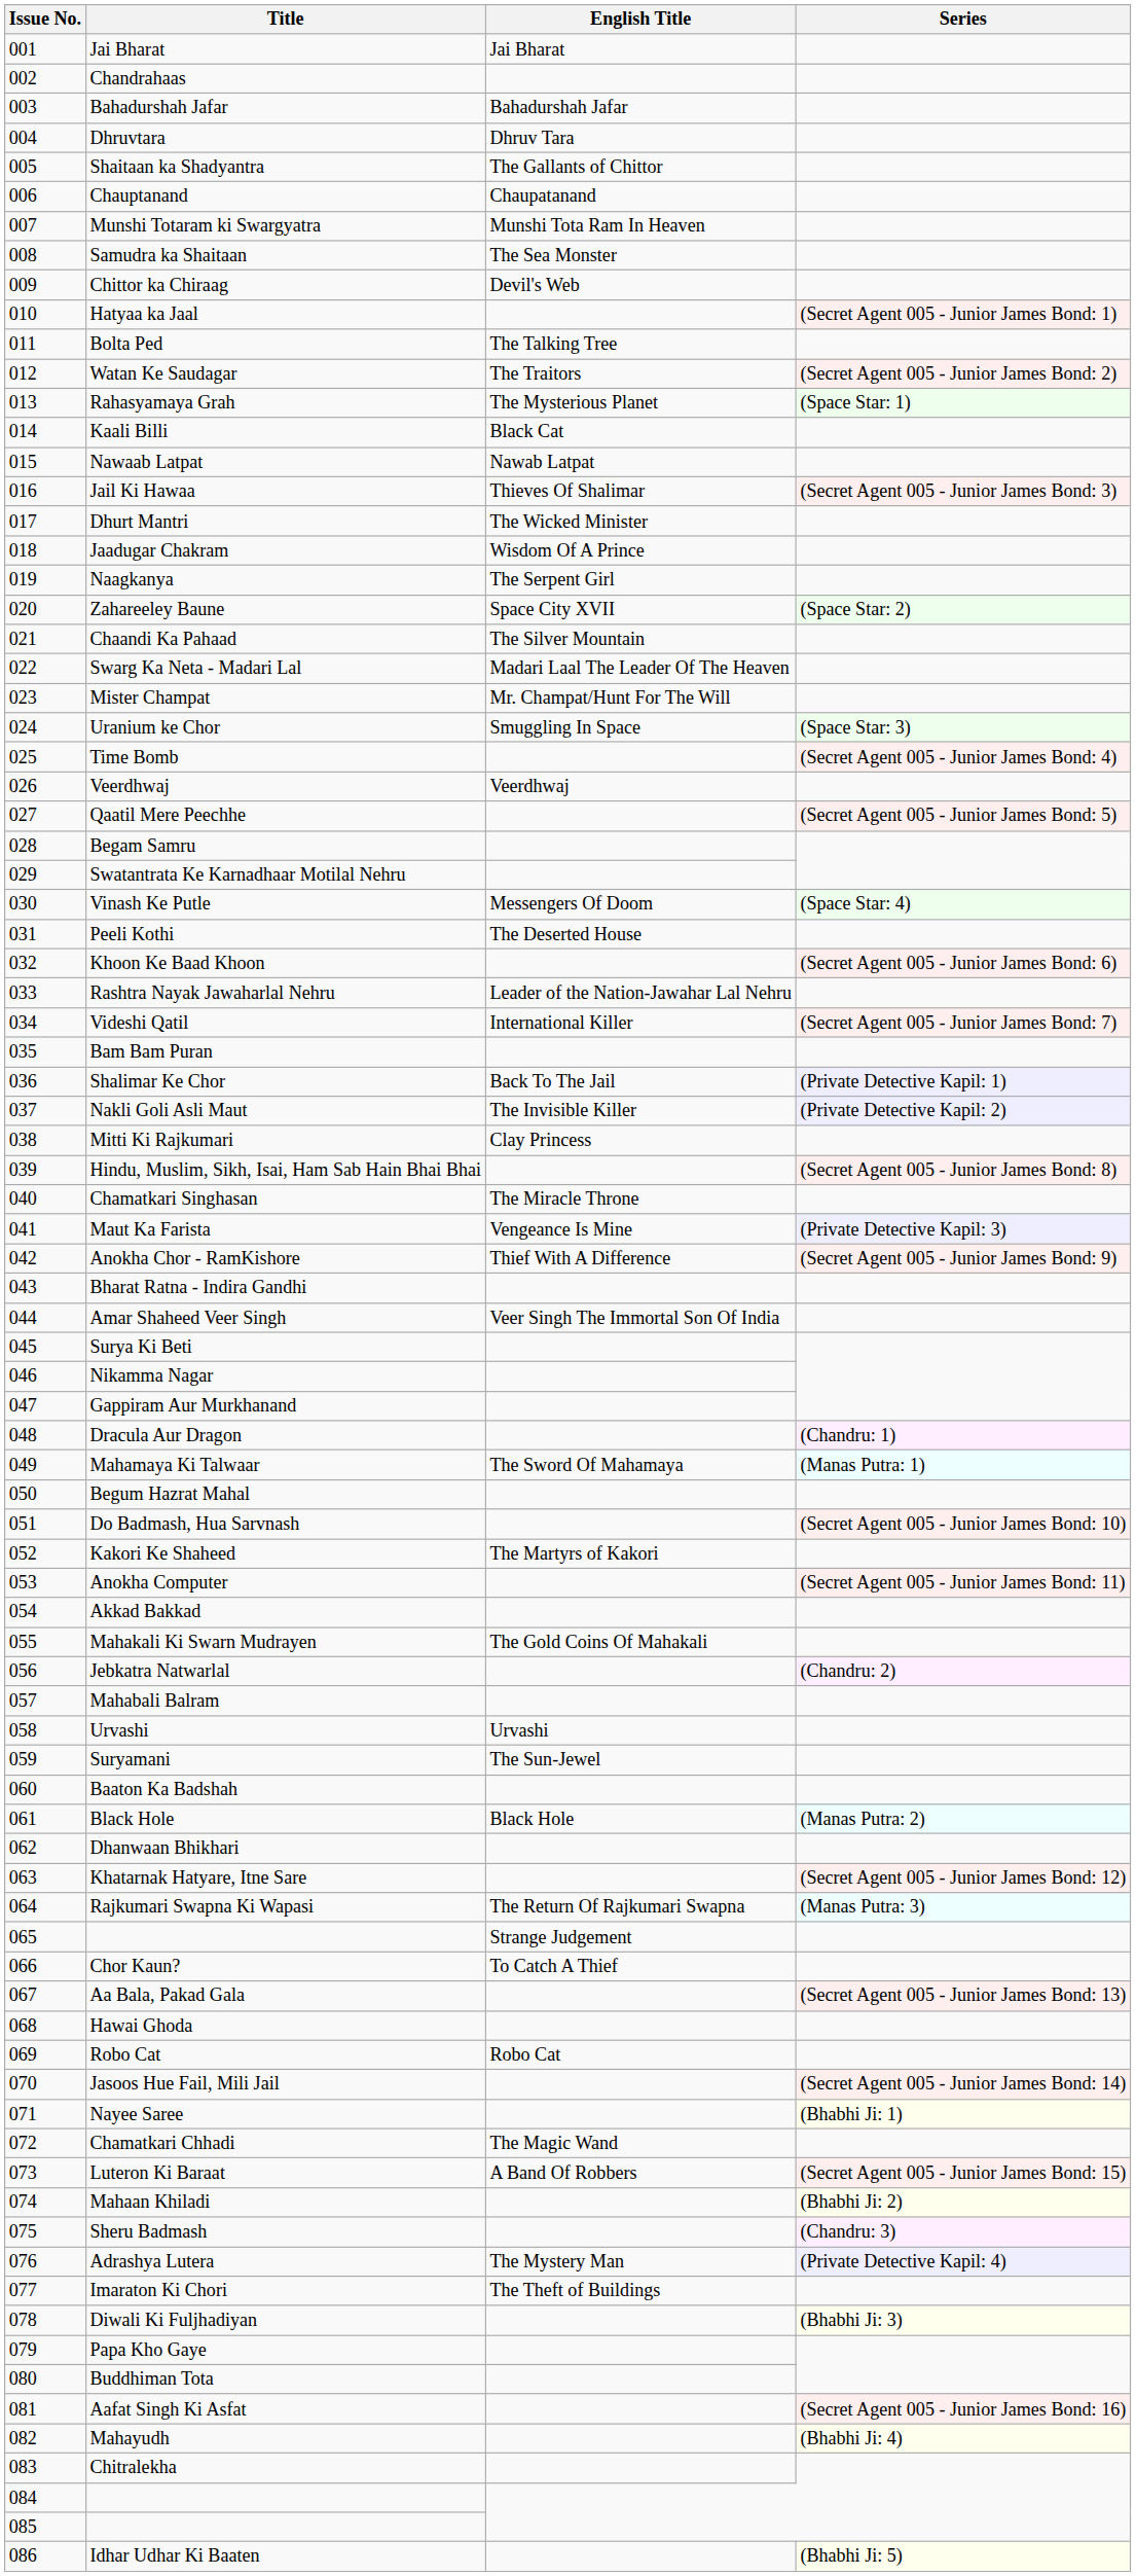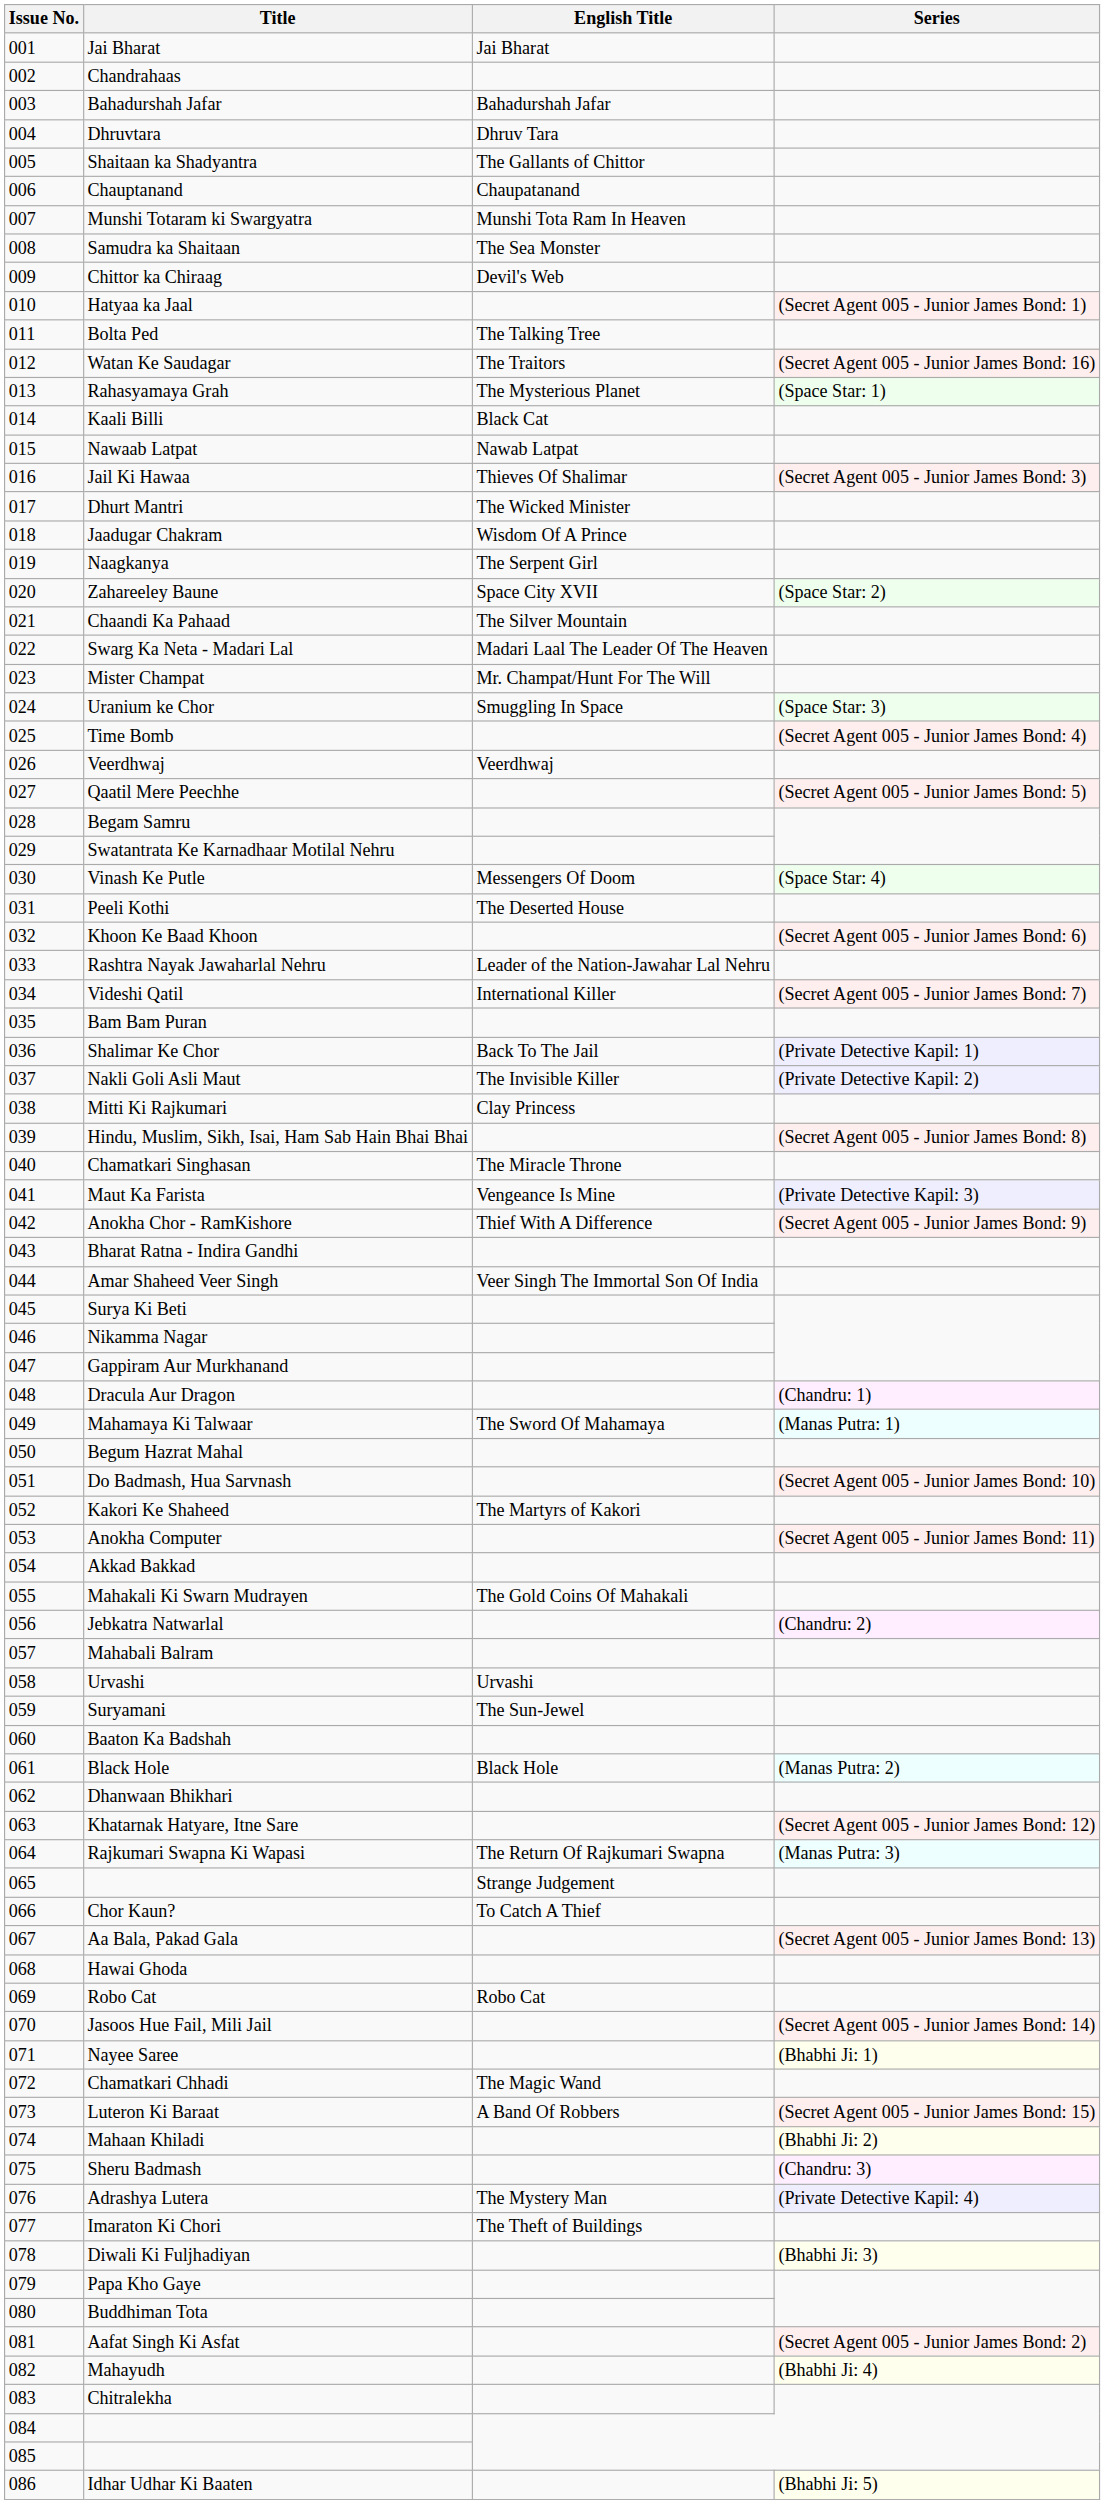 <table class="wikitable">
 <tr>
 <th>Issue No.</th>
 <th>Title</th>
 <th>English Title</th>
 <th>Series</th>
 </tr>
 <tr>
 <td>001</td>
 <td>Jai Bharat</td>
 <td>Jai Bharat</td>
 <td></td>
 </tr>
 <tr>
 <td>002</td>
 <td>Chandrahaas</td>
 <td></td>
 </tr>
 <tr>
 <td>003</td>
 <td>Bahadurshah Jafar</td>
 <td>Bahadurshah Jafar</td>
 <td></td>
 </tr>
 <tr>
 <td>004</td>
 <td>Dhruvtara</td>
 <td>Dhruv Tara</td>
 <td></td>
 </tr>
 <tr>
 <td>005</td>
 <td>Shaitaan ka Shadyantra</td>
 <td>The Gallants of Chittor</td>
 <td></td>
 </tr>
 <tr>
 <td>006</td>
 <td>Chauptanand</td>
 <td>Chaupatanand</td>
 <td></td>
 </tr>
 <tr>
 <td>007</td>
 <td>Munshi Totaram ki Swargyatra</td>
 <td>Munshi Tota Ram In Heaven</td>
 <td></td>
 </tr>
 <tr>
 <td>008</td>
 <td>Samudra ka Shaitaan</td>
 <td>The Sea Monster</td>
 <td></td>
 </tr>
 <tr>
 <td>009</td>
 <td>Chittor ka Chiraag</td>
 <td>Devil's Web</td>
 <td></td>
 </tr>
 <tr>
 <td>010</td>
 <td>Hatyaa ka Jaal</td>
 <td></td>
 <td style="background:#fee">(Secret Agent 005 - Junior James Bond: 1)</td>
 </tr>
 <tr>
 <td>011</td>
 <td>Bolta Ped</td>
 <td>The Talking Tree</td>
 <td></td>
 </tr>
 <tr>
 <td>012</td>
 <td>Watan Ke Saudagar</td>
 <td>The Traitors</td>
-<td style="background:#fee">(Secret Agent 005 - Junior James Bond: 2)</td>
+<td style="background:#fee">(Secret Agent 005 - Junior James Bond: 16)</td>
 </tr>
 <tr>
 <td>013</td>
 <td>Rahasyamaya Grah</td>
 <td>The Mysterious Planet</td>
 <td style="background:#efe">(Space Star: 1)</td>
 </tr>
 <tr>
 <td>014</td>
 <td>Kaali Billi</td>
 <td>Black Cat</td>
 <td></td>
 </tr>
 <tr>
 <td>015</td>
 <td>Nawaab Latpat</td>
 <td>Nawab Latpat</td>
 <td></td>
 </tr>
 <tr>
 <td>016</td>
 <td>Jail Ki Hawaa</td>
 <td>Thieves Of Shalimar</td>
 <td style="background:#fee">(Secret Agent 005 - Junior James Bond: 3)</td>
 </tr>
 <tr>
 <td>017</td>
 <td>Dhurt Mantri</td>
 <td>The Wicked Minister</td>
 <td></td>
 </tr>
 <tr>
 <td>018</td>
 <td>Jaadugar Chakram</td>
 <td>Wisdom Of A Prince</td>
 <td></td>
 </tr>
 <tr>
 <td>019</td>
 <td>Naagkanya</td>
 <td>The Serpent Girl</td>
 <td></td>
 </tr>
 <tr>
 <td>020</td>
 <td>Zahareeley Baune</td>
 <td>Space City XVII</td>
 <td style="background:#efe">(Space Star: 2)</td>
 </tr>
 <tr>
 <td>021</td>
 <td>Chaandi Ka Pahaad</td>
 <td>The Silver Mountain</td>
 <td></td>
 </tr>
 <tr>
 <td>022</td>
 <td>Swarg Ka Neta - Madari Lal</td>
 <td>Madari Laal The Leader Of The Heaven</td>
 <td></td>
 </tr>
 <tr>
 <td>023</td>
 <td>Mister Champat</td>
 <td>Mr. Champat/Hunt For The Will</td>
 <td></td>
 </tr>
 <tr>
 <td>024</td>
 <td>Uranium ke Chor</td>
 <td>Smuggling In Space</td>
 <td style="background:#efe">(Space Star: 3)</td>
 </tr>
 <tr>
 <td>025</td>
 <td>Time Bomb</td>
 <td></td>
 <td style="background:#fee">(Secret Agent 005 - Junior James Bond: 4)</td>
 </tr>
 <tr>
 <td>026</td>
 <td>Veerdhwaj</td>
 <td>Veerdhwaj</td>
 <td></td>
 </tr>
 <tr>
 <td>027</td>
 <td>Qaatil Mere Peechhe</td>
 <td></td>
 <td style="background:#fee">(Secret Agent 005 - Junior James Bond: 5)</td>
 </tr>
 <tr>
 <td>028</td>
 <td>Begam Samru</td>
 <td></td>
 </tr>
 <tr>
 <td>029</td>
 <td>Swatantrata Ke Karnadhaar Motilal Nehru</td>
 <td></td>
 </tr>
 <tr>
 <td>030</td>
 <td>Vinash Ke Putle</td>
 <td>Messengers Of Doom</td>
 <td style="background:#efe">(Space Star: 4)</td>
 </tr>
 <tr>
 <td>031</td>
 <td>Peeli Kothi</td>
 <td>The Deserted House</td>
 <td></td>
 </tr>
 <tr>
 <td>032</td>
 <td>Khoon Ke Baad Khoon</td>
 <td></td>
 <td style="background:#fee">(Secret Agent 005 - Junior James Bond: 6)</td>
 </tr>
 <tr>
 <td>033</td>
 <td>Rashtra Nayak Jawaharlal Nehru</td>
 <td>Leader of the Nation-Jawahar Lal Nehru</td>
 <td></td>
 </tr>
 <tr>
 <td>034</td>
 <td>Videshi Qatil</td>
 <td>International Killer</td>
 <td style="background:#fee">(Secret Agent 005 - Junior James Bond: 7)</td>
 </tr>
 <tr>
 <td>035</td>
 <td>Bam Bam Puran</td>
 <td></td>
 </tr>
 <tr>
 <td>036</td>
 <td>Shalimar Ke Chor</td>
 <td>Back To The Jail</td>
 <td style="background:#eef">(Private Detective Kapil: 1)</td>
 </tr>
 <tr>
 <td>037</td>
 <td>Nakli Goli Asli Maut</td>
 <td>The Invisible Killer</td>
 <td style="background:#eef">(Private Detective Kapil: 2)</td>
 </tr>
 <tr>
 <td>038</td>
 <td>Mitti Ki Rajkumari</td>
 <td>Clay Princess</td>
 <td></td>
 </tr>
 <tr>
 <td>039</td>
 <td>Hindu, Muslim, Sikh, Isai, Ham Sab Hain Bhai Bhai</td>
 <td></td>
 <td style="background:#fee">(Secret Agent 005 - Junior James Bond: 8)</td>
 </tr>
 <tr>
 <td>040</td>
 <td>Chamatkari Singhasan</td>
 <td>The Miracle Throne</td>
 <td></td>
 </tr>
 <tr>
 <td>041</td>
 <td>Maut Ka Farista</td>
 <td>Vengeance Is Mine</td>
 <td style="background:#eef">(Private Detective Kapil: 3)</td>
 </tr>
 <tr>
 <td>042</td>
 <td>Anokha Chor - RamKishore</td>
 <td>Thief With A Difference</td>
 <td style="background:#fee">(Secret Agent 005 - Junior James Bond: 9)</td>
 </tr>
 <tr>
 <td>043</td>
 <td>Bharat Ratna - Indira Gandhi</td>
 <td></td>
 </tr>
 <tr>
 <td>044</td>
 <td>Amar Shaheed Veer Singh</td>
 <td>Veer Singh The Immortal Son Of India</td>
 <td></td>
 </tr>
 <tr>
 <td>045</td>
 <td>Surya Ki Beti</td>
 <td></td>
 </tr>
 <tr>
 <td>046</td>
 <td>Nikamma Nagar</td>
 <td></td>
 </tr>
 <tr>
 <td>047</td>
 <td>Gappiram Aur Murkhanand</td>
 <td></td>
 </tr>
 <tr>
 <td>048</td>
 <td>Dracula Aur Dragon</td>
 <td></td>
 <td style="background:#fef">(Chandru: 1)</td>
 </tr>
 <tr>
 <td>049</td>
 <td>Mahamaya Ki Talwaar</td>
 <td>The Sword Of Mahamaya</td>
 <td style="background:#eff">(Manas Putra: 1)</td>
 </tr>
 <tr>
 <td>050</td>
 <td>Begum Hazrat Mahal</td>
 <td></td>
 </tr>
 <tr>
 <td>051</td>
 <td>Do Badmash, Hua Sarvnash</td>
 <td></td>
 <td style="background:#fee">(Secret Agent 005 - Junior James Bond: 10)</td>
 </tr>
 <tr>
 <td>052</td>
 <td>Kakori Ke Shaheed</td>
 <td>The Martyrs of Kakori</td>
 </tr>
 <tr>
 <td>053</td>
 <td>Anokha Computer</td>
 <td></td>
 <td style="background:#fee">(Secret Agent 005 - Junior James Bond: 11)</td>
 </tr>
 <tr>
 <td>054</td>
 <td>Akkad Bakkad</td>
 <td></td>
 </tr>
 <tr>
 <td>055</td>
 <td>Mahakali Ki Swarn Mudrayen</td>
 <td>The Gold Coins Of Mahakali</td>
 <td></td>
 </tr>
 <tr>
 <td>056</td>
 <td>Jebkatra Natwarlal</td>
 <td></td>
 <td style="background:#fef">(Chandru: 2)</td>
 </tr>
 <tr>
 <td>057</td>
 <td>Mahabali Balram</td>
 <td></td>
 </tr>
 <tr>
 <td>058</td>
 <td>Urvashi</td>
 <td>Urvashi</td>
 <td></td>
 </tr>
 <tr>
 <td>059</td>
 <td>Suryamani</td>
 <td>The Sun-Jewel</td>
 <td></td>
 </tr>
 <tr>
 <td>060</td>
 <td>Baaton Ka Badshah</td>
 <td></td>
 </tr>
 <tr>
 <td>061</td>
 <td>Black Hole</td>
 <td>Black Hole</td>
 <td style="background:#eff">(Manas Putra: 2)</td>
 </tr>
 <tr>
 <td>062</td>
 <td>Dhanwaan Bhikhari</td>
 <td></td>
 </tr>
 <tr>
 <td>063</td>
 <td>Khatarnak Hatyare, Itne Sare</td>
 <td></td>
 <td style="background:#fee">(Secret Agent 005 - Junior James Bond: 12)</td>
 </tr>
 <tr>
 <td>064</td>
 <td>Rajkumari Swapna Ki Wapasi</td>
 <td>The Return Of Rajkumari Swapna</td>
 <td style="background:#eff">(Manas Putra: 3)</td>
 </tr>
 <tr>
 <td>065</td>
 <td></td>
 <td>Strange Judgement</td>
 <td></td>
 </tr>
 <tr>
 <td>066</td>
 <td>Chor Kaun?</td>
 <td>To Catch A Thief</td>
 <td></td>
 </tr>
 <tr>
 <td>067</td>
 <td>Aa Bala, Pakad Gala</td>
 <td></td>
 <td style="background:#fee">(Secret Agent 005 - Junior James Bond: 13)</td>
 </tr>
 <tr>
 <td>068</td>
 <td>Hawai Ghoda</td>
 <td></td>
 </tr>
 <tr>
 <td>069</td>
 <td>Robo Cat</td>
 <td>Robo Cat</td>
 <td></td>
 </tr>
 <tr>
 <td>070</td>
 <td>Jasoos Hue Fail, Mili Jail</td>
 <td></td>
 <td style="background:#fee">(Secret Agent 005 - Junior James Bond: 14)</td>
 </tr>
 <tr>
 <td>071</td>
 <td>Nayee Saree</td>
 <td></td>
 <td style="background:#ffe">(Bhabhi Ji: 1)</td>
 </tr>
 <tr>
 <td>072</td>
 <td>Chamatkari Chhadi</td>
 <td>The Magic Wand</td>
 <td></td>
 </tr>
 <tr>
 <td>073</td>
 <td>Luteron Ki Baraat</td>
 <td>A Band Of Robbers</td>
 <td style="background:#fee">(Secret Agent 005 - Junior James Bond: 15)</td>
 </tr>
 <tr>
 <td>074</td>
 <td>Mahaan Khiladi</td>
 <td></td>
 <td style="background:#ffe">(Bhabhi Ji: 2)</td>
 </tr>
 <tr>
 <td>075</td>
 <td>Sheru Badmash</td>
 <td></td>
 <td style="background:#fef">(Chandru: 3)</td>
 </tr>
 <tr>
 <td>076</td>
 <td>Adrashya Lutera</td>
 <td>The Mystery Man</td>
 <td style="background:#eef">(Private Detective Kapil: 4)</td>
 </tr>
 <tr>
 <td>077</td>
 <td>Imaraton Ki Chori</td>
 <td>The Theft of Buildings</td>
 <td></td>
 </tr>
 <tr>
 <td>078</td>
 <td>Diwali Ki Fuljhadiyan</td>
 <td></td>
 <td style="background:#ffe">(Bhabhi Ji: 3)</td>
 </tr>
 <tr>
 <td>079</td>
 <td>Papa Kho Gaye</td>
 <td></td>
 </tr>
 <tr>
 <td>080</td>
 <td>Buddhiman Tota</td>
 <td></td>
 </tr>
 <tr>
 <td>081</td>
 <td>Aafat Singh Ki Asfat</td>
 <td></td>
-<td style="background:#fee">(Secret Agent 005 - Junior James Bond: 16)</td>
+<td style="background:#fee">(Secret Agent 005 - Junior James Bond: 2)</td>
 </tr>
 <tr>
 <td>082</td>
 <td>Mahayudh</td>
 <td></td>
 <td style="background:#ffe">(Bhabhi Ji: 4)</td>
 </tr>
 <tr>
 <td>083</td>
 <td>Chitralekha</td>
 <td></td>
 </tr>
 <tr>
 <td>084</td>
 <td></td>
 </tr>
 <tr>
 <td>085</td>
 <td></td>
 </tr>
 <tr>
 <td>086</td>
 <td>Idhar Udhar Ki Baaten</td>
 <td></td>
 <td style="background:#ffe">(Bhabhi Ji: 5)</td>
 </tr>
 </table>
